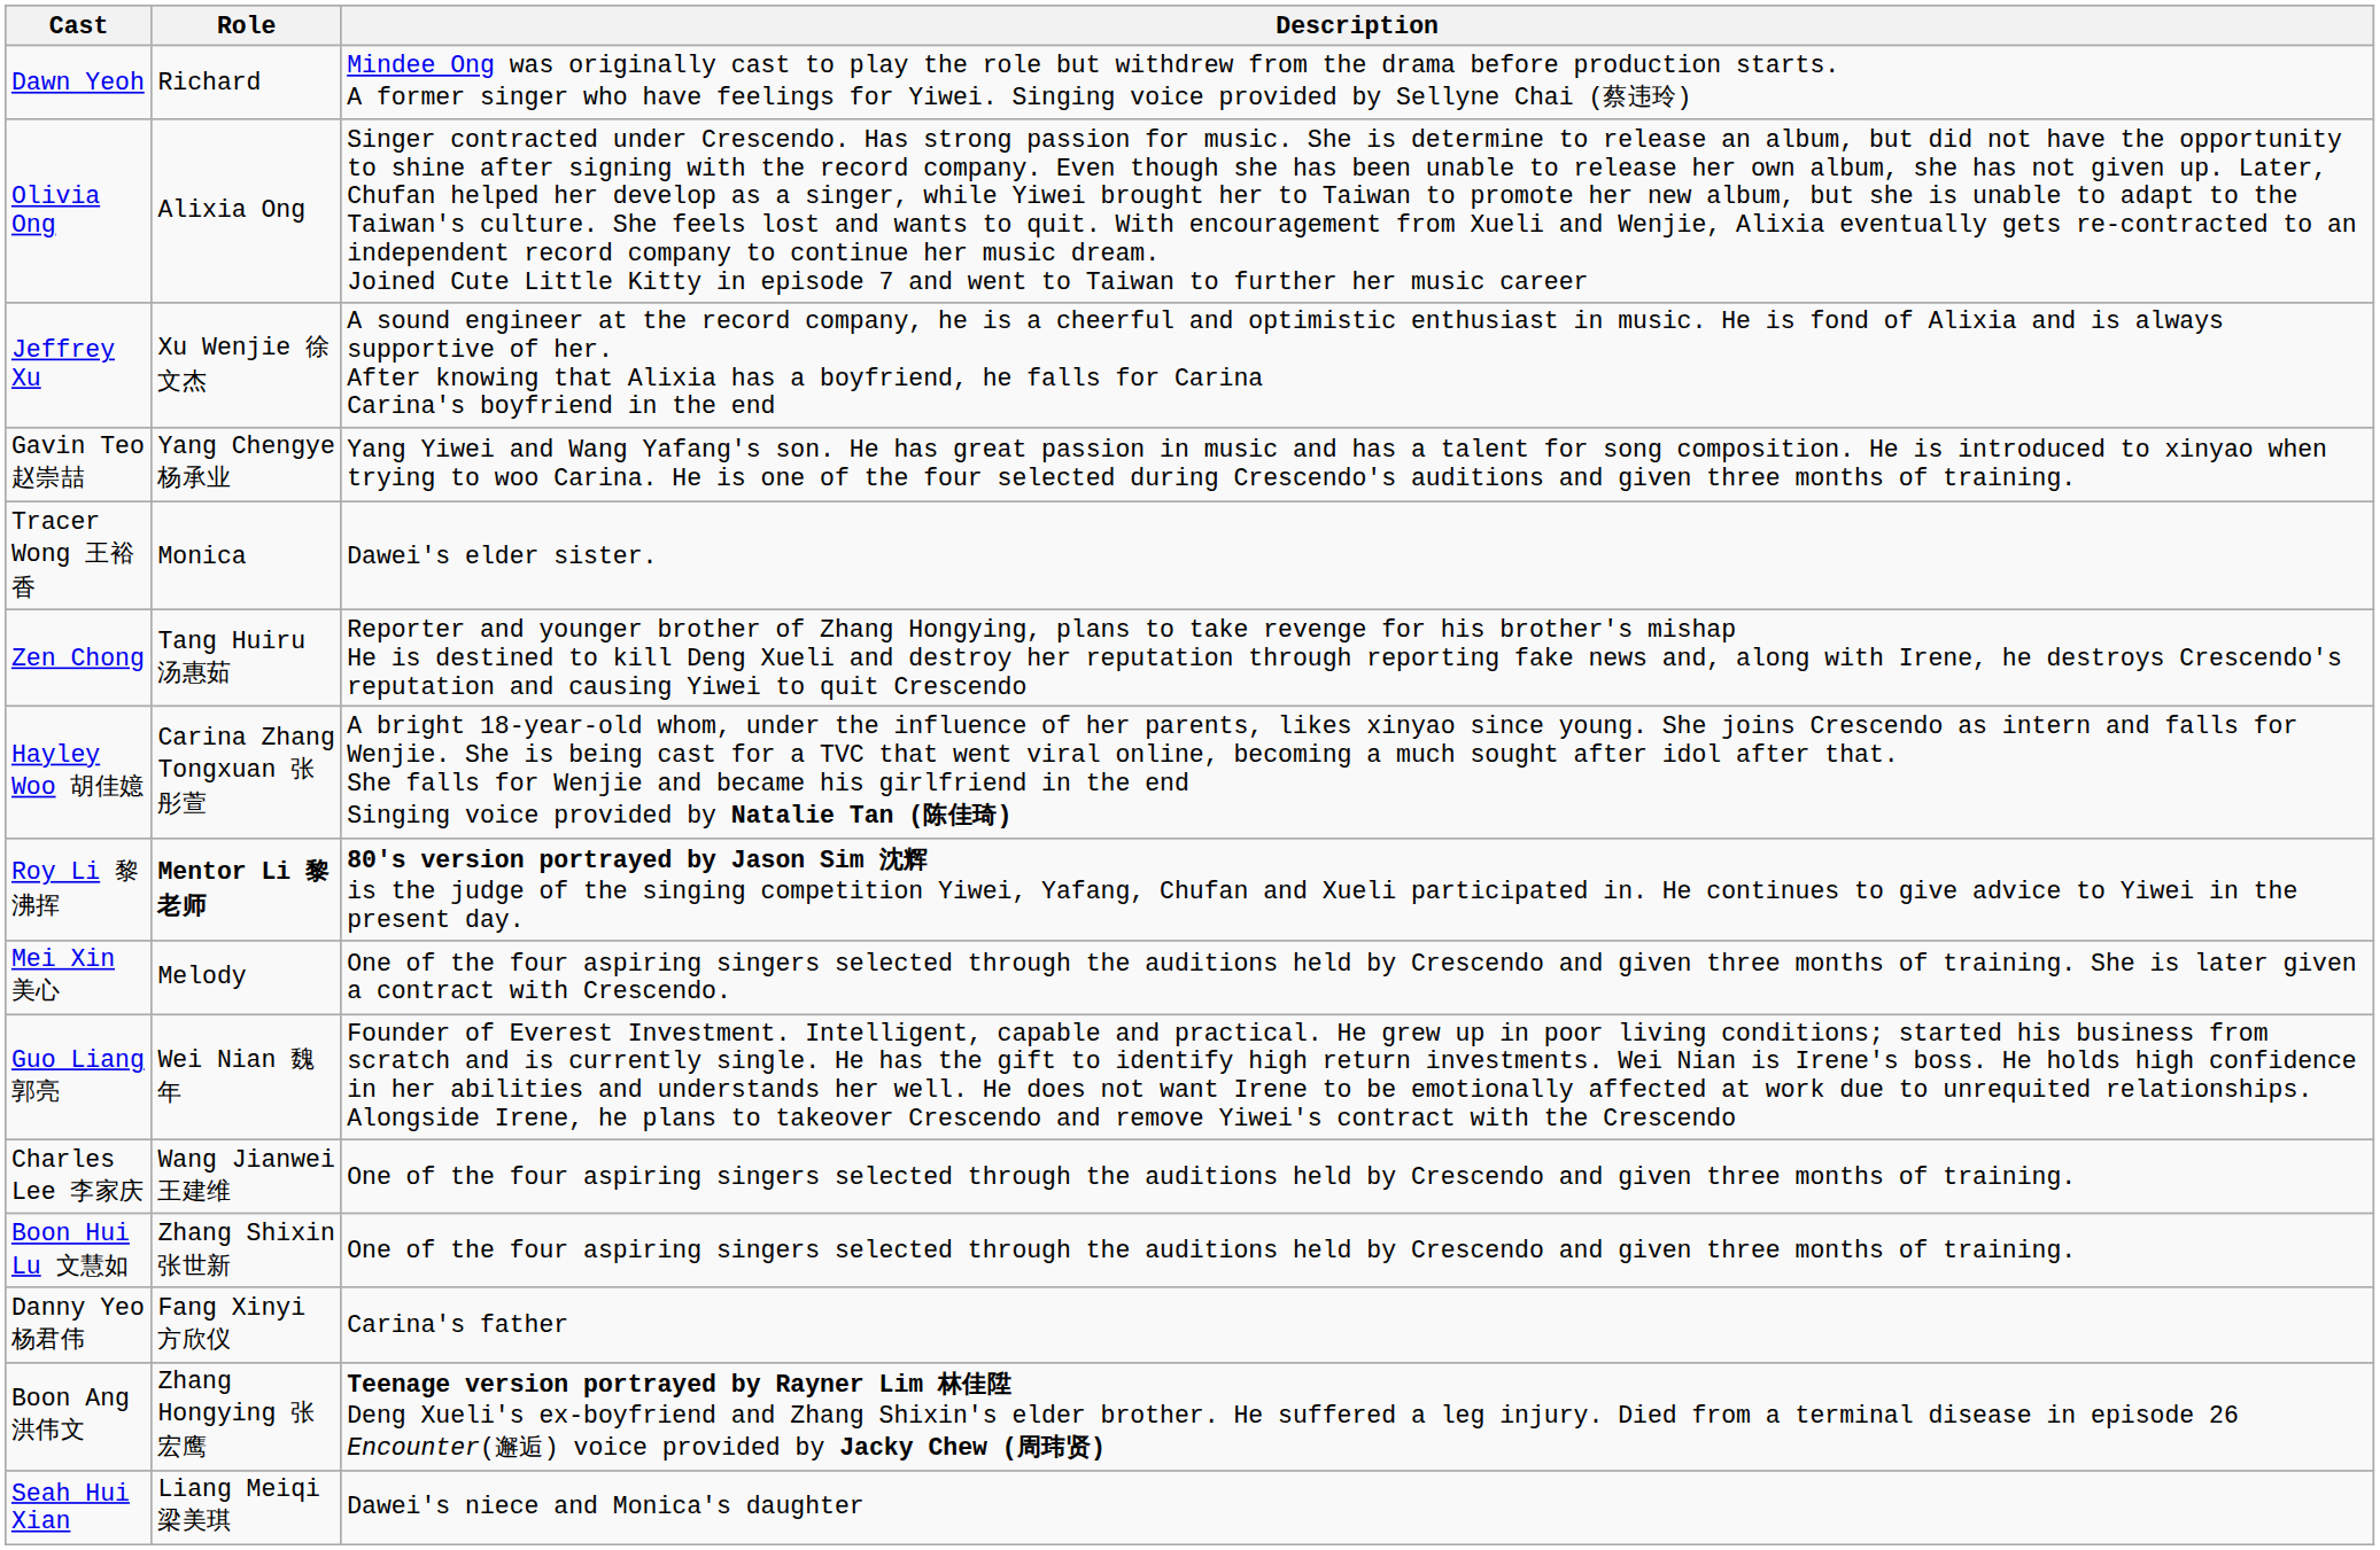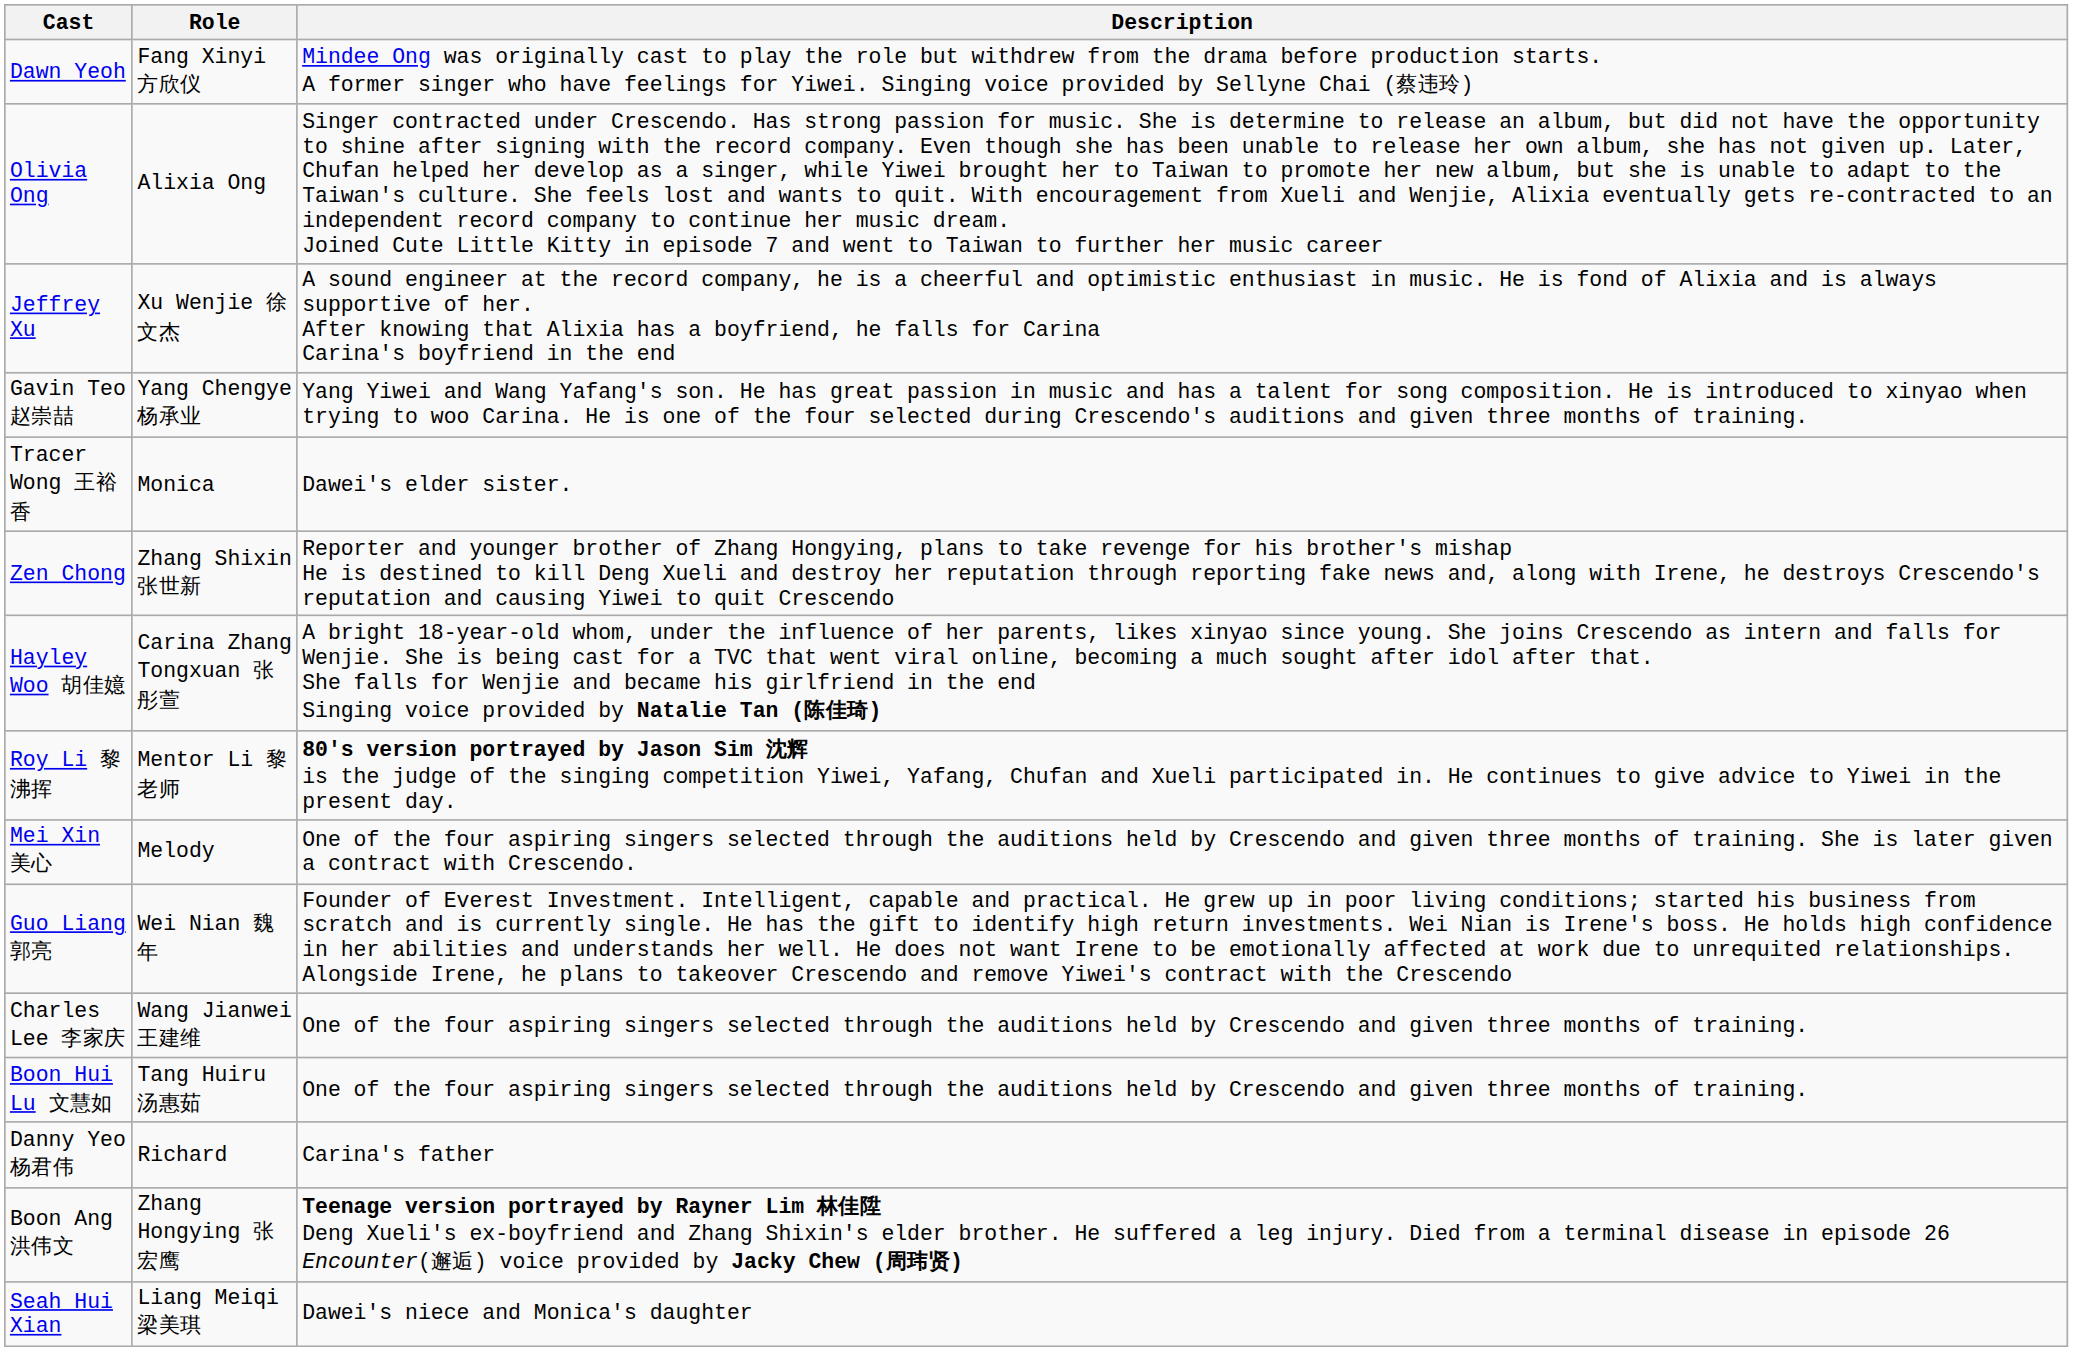 <table class="wikitable">
 <tr>
 <th>Cast</th>
 <th>Role</th>
 <th>Description</th>
 </tr>
 <tr>
 <td><a href='#'>Dawn Yeoh</a></td>
-<td>Richard</td>
+<td>Fang Xinyi 方欣仪</td>
 <td><a href='#'>Mindee Ong</a> was originally cast to play the role but withdrew from the drama before production starts.<br>A former singer who have feelings for Yiwei. Singing voice provided by Sellyne Chai (蔡违玲)</td>
 </tr>
 <tr>
 <td><a href='#'>Olivia Ong</a></td>
 <td>Alixia Ong</td>
 <td>Singer contracted under Crescendo. Has strong passion for music. She is determine to release an album, but did not have the opportunity to shine after signing with the record company. Even though she has been unable to release her own album, she has not given up. Later, Chufan helped her develop as a singer, while Yiwei brought her to Taiwan to promote her new album, but she is unable to adapt to the Taiwan's culture. She feels lost and wants to quit. With encouragement from Xueli and Wenjie, Alixia eventually gets re-contracted to an independent record company to continue her music dream. <br> Joined Cute Little Kitty in episode 7 and went to Taiwan to further her music career</td>
 </tr>
 <tr>
 <td><a href='#'>Jeffrey Xu</a></td>
 <td>Xu Wenjie 徐文杰</td>
 <td>A sound engineer at the record company, he is a cheerful and optimistic enthusiast in music. He is fond of Alixia and is always supportive of her. <br> After knowing that Alixia has a boyfriend, he falls for Carina <br> Carina's boyfriend in the end</td>
 </tr>
 <tr>
 <td>Gavin Teo 赵崇喆</td>
 <td>Yang Chengye 杨承业</td>
 <td>Yang Yiwei and Wang Yafang's son. He has great passion in music and has a talent for song composition. He is introduced to xinyao when trying to woo Carina. He is one of the four selected during Crescendo's auditions and given three months of training.</td>
 </tr>
 <tr>
 <td>Tracer Wong 王裕香</td>
 <td>Monica</td>
 <td>Dawei's elder sister.</td>
 </tr>
 <tr>
 <td><a href='#'>Zen Chong</a></td>
-<td>Tang Huiru 汤惠茹</td>
+<td>Zhang Shixin 张世新</td>
 <td>Reporter and younger brother of Zhang Hongying, plans to take revenge for his brother's mishap <br> He is destined to kill Deng Xueli and destroy her reputation through reporting fake news and, along with Irene, he destroys Crescendo's reputation and causing Yiwei to quit Crescendo</td>
 </tr>
 <tr>
 <td><a href='#'>Hayley Woo</a> 胡佳嬑</td>
 <td>Carina Zhang Tongxuan 张彤萱</td>
 <td>A bright 18-year-old whom, under the influence of her parents, likes xinyao since young. She joins Crescendo as intern and falls for Wenjie. She is being cast for a TVC that went viral online, becoming a much sought after idol after that. <br> She falls for Wenjie and became his girlfriend in the end <br> Singing voice provided by <strong>Natalie Tan (陈佳琦)</strong></td>
 </tr>
 <tr>
 <td><a href='#'>Roy Li</a> 黎沸挥</td>
-<td><strong>Mentor Li 黎老师</strong></td>
+<td>Mentor Li 黎老师</td>
 <td><strong>80's version portrayed by Jason Sim 沈辉</strong> <br> is the judge of the singing competition Yiwei, Yafang, Chufan and Xueli participated in. He continues to give advice to Yiwei in the present day.</td>
 </tr>
 <tr>
 <td><a href='#'>Mei Xin</a> 美心</td>
 <td>Melody</td>
 <td>One of the four aspiring singers selected through the auditions held by Crescendo and given three months of training. She is later given a contract with Crescendo.</td>
 </tr>
 <tr>
 <td><a href='#'>Guo Liang</a> 郭亮</td>
 <td>Wei Nian 魏年</td>
 <td>Founder of Everest Investment. Intelligent, capable and practical. He grew up in poor living conditions; started his business from scratch and is currently single. He has the gift to identify high return investments. Wei Nian is Irene's boss. He holds high confidence in her abilities and understands her well. He does not want Irene to be emotionally affected at work due to unrequited relationships. <br> Alongside Irene, he plans to takeover Crescendo and remove Yiwei's contract with the Crescendo</td>
 </tr>
 <tr>
 <td>Charles Lee 李家庆</td>
 <td>Wang Jianwei 王建维</td>
 <td>One of the four aspiring singers selected through the auditions held by Crescendo and given three months of training.</td>
 </tr>
 <tr>
 <td><a href='#'>Boon Hui Lu</a> 文慧如</td>
-<td>Zhang Shixin 张世新</td>
+<td>Tang Huiru 汤惠茹</td>
 <td>One of the four aspiring singers selected through the auditions held by Crescendo and given three months of training.</td>
 </tr>
 <tr>
 <td>Danny Yeo 杨君伟</td>
-<td>Fang Xinyi 方欣仪</td>
+<td>Richard</td>
 <td>Carina's father</td>
 </tr>
 <tr>
 <td>Boon Ang 洪伟文</td>
 <td>Zhang Hongying 张宏鹰</td>
 <td><strong>Teenage version portrayed by Rayner Lim 林佳陞</strong> <br> Deng Xueli's ex-boyfriend and Zhang Shixin's elder brother. He suffered a leg injury. Died from a terminal disease in episode 26 <br> <em>Encounter</em>(邂逅) voice provided by <strong>Jacky Chew (周玮贤)</strong></td>
 </tr>
 <tr>
 <td><a href='#'>Seah Hui Xian</a></td>
 <td>Liang Meiqi 梁美琪</td>
 <td>Dawei's niece and Monica's daughter</td>
 </tr>
 </table>
